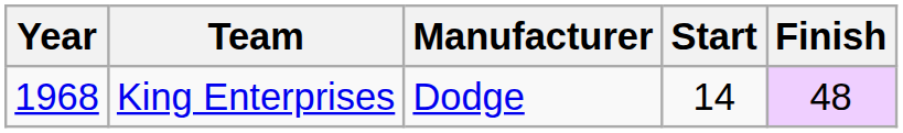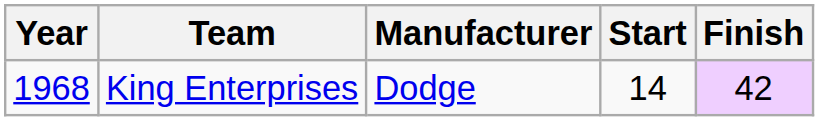 <table class="wikitable" style="font-size: 90%;">
 <tr>
 <th>Year</th>
 <th>Team</th>
 <th>Manufacturer</th>
 <th>Start</th>
 <th>Finish</th>
 </tr>
 <tr>
 <td><a href='#'>1968</a></td>
 <td><a href='#'>King Enterprises</a></td>
 <td><a href='#'>Dodge</a></td>
 <td align=center>14</td>
-<td align=center style="background:#EFCFFF;">48</td>
+<td align=center style="background:#EFCFFF;">42</td>
 </tr>
 </table>
